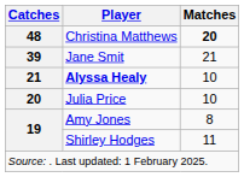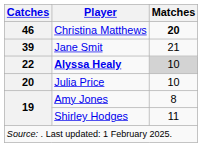 <table class="wikitable">
 <tr>
 <th><a href='#'>Catches</a></th>
 <th><a href='#'>Player</a></th>
 <th>Matches</th>
 </tr>
 <tr>
-<th>48</th>
+<th>46</th>
 <td> <a href='#'>Christina Matthews</a></td>
 <td align="center"><strong>20</strong></td>
 </tr>
 <tr>
 <th>39</th>
 <td> <a href='#'>Jane Smit</a></td>
 <td align="center">21</td>
 </tr>
 <tr>
-<th>21</th>
+<th>22</th>
 <td> <strong><a href='#'>Alyssa Healy</a></strong></td>
-<td align="center">10</td>
+<td align="center" style="background: lightgrey;">10</td>
 </tr>
 <tr>
 <th>20</th>
 <td> <a href='#'>Julia Price</a></td>
 <td align="center">10</td>
 </tr>
 <tr>
 <th rowspan=2>19</th>
 <td> <a href='#'>Amy Jones</a></td>
 <td align="center">8</td>
 </tr>
 <tr>
 <td> <a href='#'>Shirley Hodges</a></td>
 <td align="center">11</td>
 </tr>
 <tr>
 <td colspan=4><small><em>Source: </em>. Last updated: 1 February 2025.</small></td>
 </tr>
 </table>
